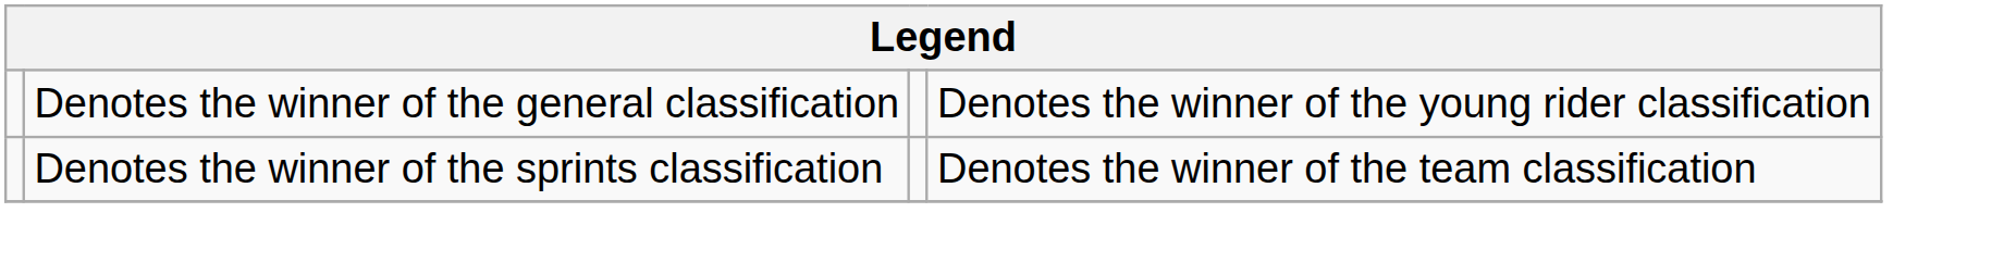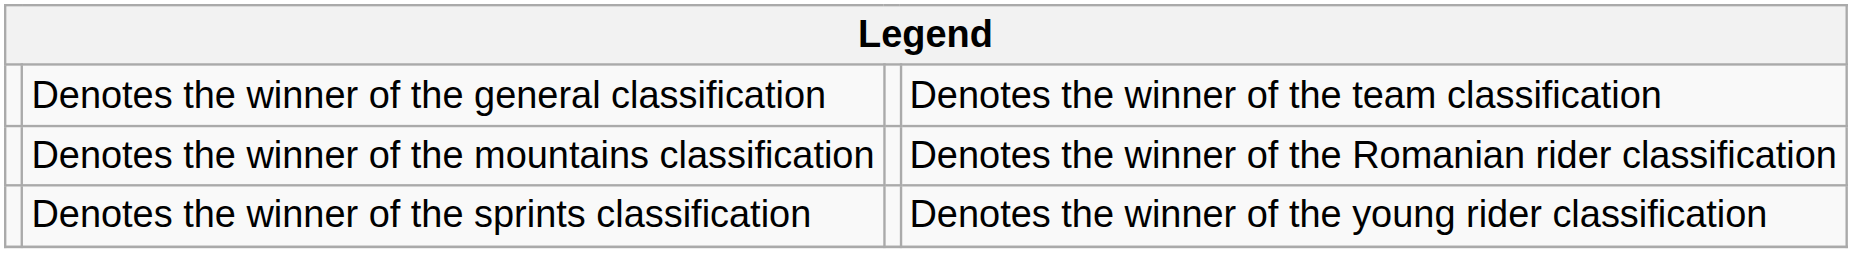 <table class="wikitable">
 <tr>
 <th colspan="4">Legend</th>
 </tr>
 <tr>
 <td></td>
 <td>Denotes the winner of the general classification</td>
 <td></td>
-<td>Denotes the winner of the young rider classification</td>
+<td>Denotes the winner of the team classification</td>
+</tr>
+<tr>
+<td></td>
+<td>Denotes the winner of the mountains classification</td>
+<td></td>
+<td>Denotes the winner of the Romanian rider classification</td>
 </tr>
 <tr>
 <td></td>
 <td>Denotes the winner of the sprints classification</td>
 <td></td>
-<td>Denotes the winner of the team classification</td>
+<td>Denotes the winner of the young rider classification</td>
 </tr>
 <tr>
 </tr>
 </table>
